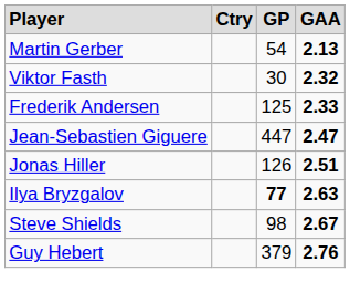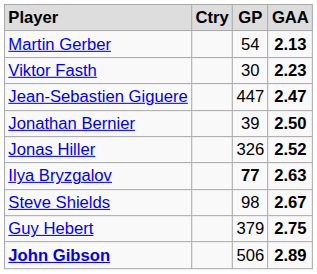 <table class="wikitable">
 <tr align="center" style="font-weight:bold; background-color:#dddddd;" |>
 <td align="left">Player</td>
 <td>Ctry</td>
 <td>GP</td>
 <td>GAA</td>
 </tr>
 <tr align="center">
 <td align="left"><a href='#'>Martin Gerber</a></td>
 <td></td>
 <td>54</td>
 <td><strong>2.13</strong></td>
 </tr>
 <tr align="center">
 <td align="left"><a href='#'>Viktor Fasth</a></td>
 <td></td>
 <td>30</td>
-<td><strong>2.32</strong></td>
-</tr>
-<tr align="center">
-<td align="left"><a href='#'>Frederik Andersen</a></td>
-<td></td>
-<td>125</td>
-<td><strong>2.33</strong></td>
+<td><strong>2.23</strong></td>
 </tr>
 <tr align="center">
 <td align="left"><a href='#'>Jean-Sebastien Giguere</a></td>
 <td></td>
 <td>447</td>
 <td><strong>2.47</strong></td>
 </tr>
 <tr align="center">
+<td align="left"><a href='#'>Jonathan Bernier</a></td>
+<td></td>
+<td>39</td>
+<td><strong>2.50</strong></td>
+</tr>
+<tr align="center">
 <td align="left"><a href='#'>Jonas Hiller</a></td>
 <td></td>
-<td>126</td>
-<td><strong>2.51</strong></td>
+<td>326</td>
+<td><strong>2.52</strong></td>
 </tr>
 <tr align="center">
 <td align="left"><a href='#'>Ilya Bryzgalov</a></td>
 <td></td>
 <td><strong>77</strong></td>
 <td><strong>2.63</strong></td>
 </tr>
 <tr align="center">
 <td align="left"><a href='#'>Steve Shields</a></td>
 <td></td>
 <td>98</td>
 <td><strong>2.67</strong></td>
 </tr>
 <tr align="center">
 <td align="left"><a href='#'>Guy Hebert</a></td>
 <td></td>
 <td>379</td>
-<td><strong>2.76</strong></td>
+<td><strong>2.75</strong></td>
+</tr>
+<tr align="center">
+<td align="left"><strong><a href='#'>John Gibson</a></strong></td>
+<td></td>
+<td>506</td>
+<td><strong>2.89</strong></td>
 </tr>
 </table>
